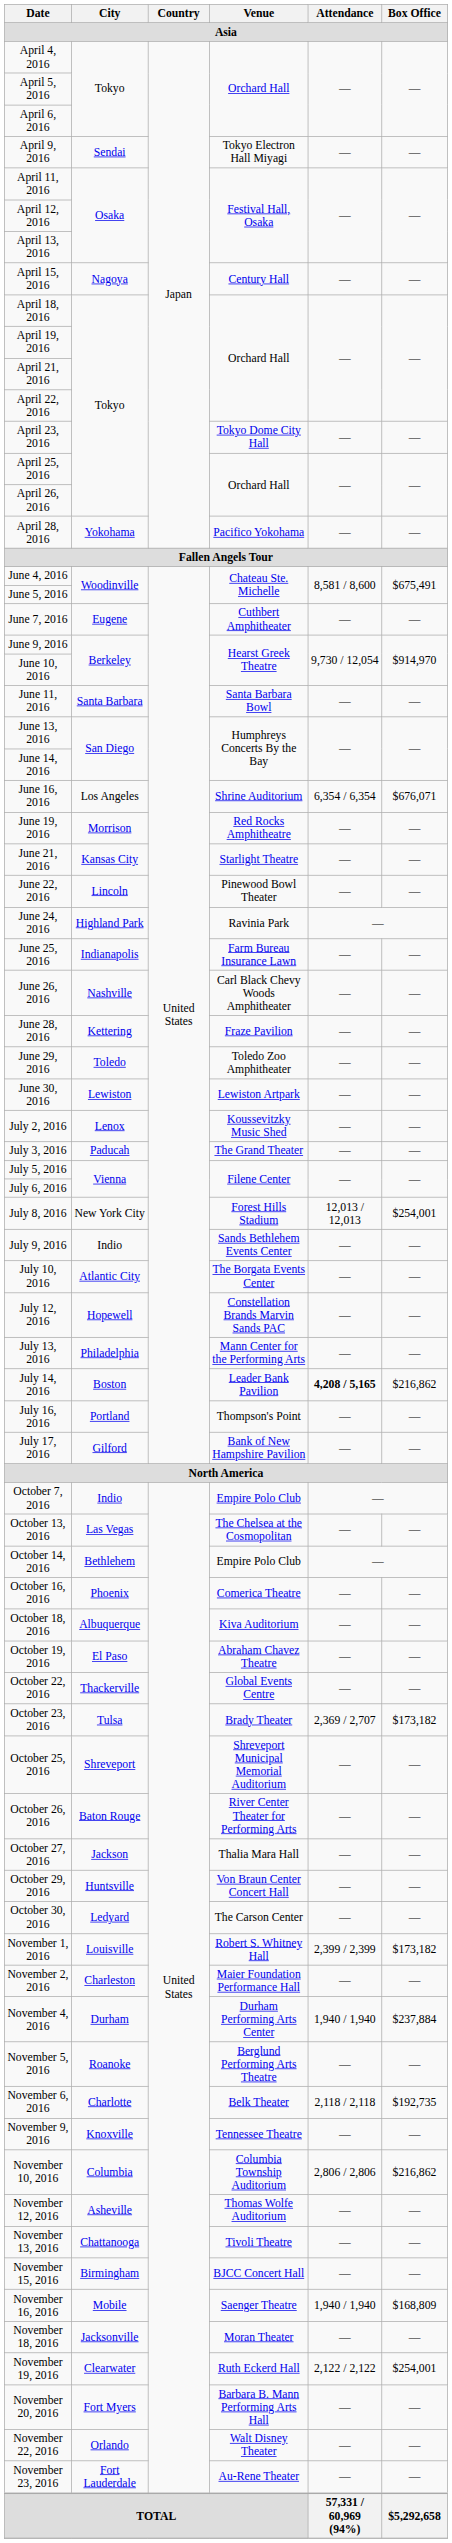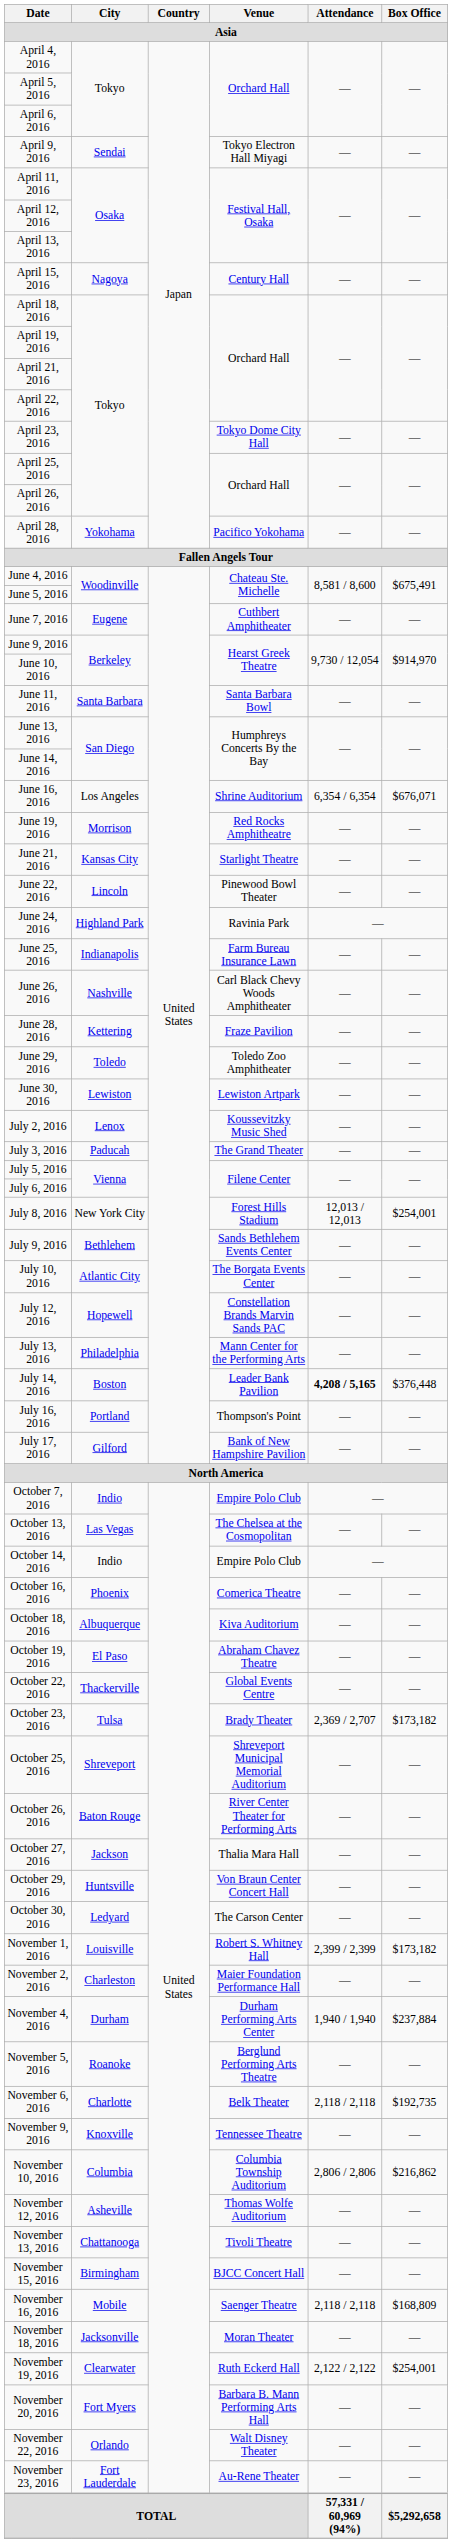 <table class="wikitable" style="text-align:center;">
 <tr>
 <th width="150">Date</th>
 <th width="150">City</th>
 <th width="150">Country</th>
 <th width="275">Venue</th>
 <th width="150">Attendance</th>
 <th width="125">Box Office</th>
 </tr>
 <tr>
 <td colspan=8 style="background:#ddd;"><strong>Asia</strong></td>
 </tr>
 <tr>
 <td>April 4, 2016</td>
 <td rowspan="3">Tokyo</td>
 <td rowspan="16">Japan</td>
 <td rowspan="3"><a href='#'>Orchard Hall</a></td>
 <td rowspan="3">—</td>
 <td rowspan="3">—</td>
 </tr>
 <tr>
 <td>April 5, 2016</td>
 </tr>
 <tr>
 <td>April 6, 2016</td>
 </tr>
 <tr>
 <td>April 9, 2016</td>
 <td><a href='#'>Sendai</a></td>
 <td>Tokyo Electron Hall Miyagi</td>
 <td>—</td>
 <td>—</td>
 </tr>
 <tr>
 <td>April 11, 2016</td>
 <td rowspan="3"><a href='#'>Osaka</a></td>
 <td rowspan="3"><a href='#'>Festival Hall, Osaka</a></td>
 <td rowspan="3">—</td>
 <td rowspan="3">—</td>
 </tr>
 <tr>
 <td>April 12, 2016</td>
 </tr>
 <tr>
 <td>April 13, 2016</td>
 </tr>
 <tr>
 <td>April 15, 2016</td>
 <td><a href='#'>Nagoya</a></td>
 <td><a href='#'>Century Hall</a></td>
 <td>—</td>
 <td>—</td>
 </tr>
 <tr>
 <td>April 18, 2016</td>
 <td rowspan="7">Tokyo</td>
 <td rowspan="4">Orchard Hall</td>
 <td rowspan="4">—</td>
 <td rowspan="4">—</td>
 </tr>
 <tr>
 <td>April 19, 2016</td>
 </tr>
 <tr>
 <td>April 21, 2016</td>
 </tr>
 <tr>
 <td>April 22, 2016</td>
 </tr>
 <tr>
 <td>April 23, 2016</td>
 <td><a href='#'>Tokyo Dome City Hall</a></td>
 <td>—</td>
 <td>—</td>
 </tr>
 <tr>
 <td>April 25, 2016</td>
 <td rowspan="2">Orchard Hall</td>
 <td rowspan="2">—</td>
 <td rowspan="2">—</td>
 </tr>
 <tr>
 <td>April 26, 2016</td>
 </tr>
 <tr>
 <td>April 28, 2016</td>
 <td><a href='#'>Yokohama</a></td>
 <td><a href='#'>Pacifico Yokohama</a></td>
 <td>—</td>
 <td>—</td>
 </tr>
 <tr>
 <td colspan=8 style="background:#ddd;"><strong>Fallen Angels Tour</strong></td>
 </tr>
 <tr>
 <td>June 4, 2016</td>
 <td rowspan="2"><a href='#'>Woodinville</a></td>
 <td rowspan="30">United States</td>
 <td rowspan="2"><a href='#'>Chateau Ste. Michelle</a></td>
 <td rowspan="2">8,581 / 8,600</td>
 <td rowspan="2">$675,491</td>
 </tr>
 <tr>
 <td>June 5, 2016</td>
 </tr>
 <tr>
 <td>June 7, 2016</td>
 <td><a href='#'>Eugene</a></td>
 <td><a href='#'>Cuthbert Amphitheater</a></td>
 <td>—</td>
 <td>—</td>
 </tr>
 <tr>
 <td>June 9, 2016</td>
 <td rowspan="2"><a href='#'>Berkeley</a></td>
 <td rowspan="2"><a href='#'>Hearst Greek Theatre</a></td>
 <td rowspan="2">9,730 / 12,054</td>
 <td rowspan="2">$914,970</td>
 </tr>
 <tr>
 <td>June 10, 2016</td>
 </tr>
 <tr>
 <td>June 11, 2016</td>
 <td><a href='#'>Santa Barbara</a></td>
 <td><a href='#'>Santa Barbara Bowl</a></td>
 <td>—</td>
 <td>—</td>
 </tr>
 <tr>
 <td>June 13, 2016</td>
 <td rowspan="2"><a href='#'>San Diego</a></td>
 <td rowspan="2">Humphreys Concerts By the Bay</td>
 <td rowspan="2">—</td>
 <td rowspan="2">—</td>
 </tr>
 <tr>
 <td>June 14, 2016</td>
 </tr>
 <tr>
 <td>June 16, 2016</td>
 <td>Los Angeles</td>
 <td><a href='#'>Shrine Auditorium</a></td>
 <td>6,354 / 6,354</td>
 <td>$676,071</td>
 </tr>
 <tr>
 <td>June 19, 2016</td>
 <td><a href='#'>Morrison</a></td>
 <td><a href='#'>Red Rocks Amphitheatre</a></td>
 <td>—</td>
 <td>—</td>
 </tr>
 <tr>
 <td>June 21, 2016</td>
 <td><a href='#'>Kansas City</a></td>
 <td><a href='#'>Starlight Theatre</a></td>
 <td>—</td>
 <td>—</td>
 </tr>
 <tr>
 <td>June 22, 2016</td>
 <td><a href='#'>Lincoln</a></td>
 <td>Pinewood Bowl Theater</td>
 <td>—</td>
 <td>—</td>
 </tr>
 <tr>
 <td>June 24, 2016</td>
 <td><a href='#'>Highland Park</a></td>
 <td>Ravinia Park</td>
 <td colspan="2">—</td>
 </tr>
 <tr>
 <td>June 25, 2016</td>
 <td><a href='#'>Indianapolis</a></td>
 <td><a href='#'>Farm Bureau Insurance Lawn</a></td>
 <td>—</td>
 <td>—</td>
 </tr>
 <tr>
 <td>June 26, 2016</td>
 <td><a href='#'>Nashville</a></td>
 <td>Carl Black Chevy Woods Amphitheater</td>
 <td>—</td>
 <td>—</td>
 </tr>
 <tr>
 <td>June 28, 2016</td>
 <td><a href='#'>Kettering</a></td>
 <td><a href='#'>Fraze Pavilion</a></td>
 <td>—</td>
 <td>—</td>
 </tr>
 <tr>
 <td>June 29, 2016</td>
 <td><a href='#'>Toledo</a></td>
 <td>Toledo Zoo Amphitheater</td>
 <td>—</td>
 <td>—</td>
 </tr>
 <tr>
 <td>June 30, 2016</td>
 <td><a href='#'>Lewiston</a></td>
 <td><a href='#'>Lewiston Artpark</a></td>
 <td>—</td>
 <td>—</td>
 </tr>
 <tr>
 <td>July 2, 2016</td>
 <td><a href='#'>Lenox</a></td>
 <td><a href='#'>Koussevitzky Music Shed</a></td>
 <td>—</td>
 <td>—</td>
 </tr>
 <tr>
 <td>July 3, 2016</td>
 <td><a href='#'>Paducah</a></td>
 <td><a href='#'>The Grand Theater</a></td>
 <td>—</td>
 <td>—</td>
 </tr>
 <tr>
 <td>July 5, 2016</td>
 <td rowspan="2"><a href='#'>Vienna</a></td>
 <td rowspan="2"><a href='#'>Filene Center</a></td>
 <td rowspan="2">—</td>
 <td rowspan="2">—</td>
 </tr>
 <tr>
 <td>July 6, 2016</td>
 </tr>
 <tr>
 <td>July 8, 2016</td>
 <td>New York City</td>
 <td><a href='#'>Forest Hills Stadium</a></td>
 <td>12,013 / 12,013</td>
 <td>$254,001</td>
 </tr>
 <tr>
 <td>July 9, 2016</td>
-<td>Indio</td>
+<td><a href='#'>Bethlehem</a></td>
 <td><a href='#'>Sands Bethlehem Events Center</a></td>
 <td>—</td>
 <td>—</td>
 </tr>
 <tr>
 <td>July 10, 2016</td>
 <td><a href='#'>Atlantic City</a></td>
 <td><a href='#'>The Borgata Events Center</a></td>
 <td>—</td>
 <td>—</td>
 </tr>
 <tr>
 <td>July 12, 2016</td>
 <td><a href='#'>Hopewell</a></td>
 <td><a href='#'>Constellation Brands Marvin Sands PAC</a></td>
 <td>—</td>
 <td>—</td>
 </tr>
 <tr>
 <td>July 13, 2016</td>
 <td><a href='#'>Philadelphia</a></td>
 <td><a href='#'>Mann Center for the Performing Arts</a></td>
 <td>—</td>
 <td>—</td>
 </tr>
 <tr>
 <td>July 14, 2016</td>
 <td><a href='#'>Boston</a></td>
 <td><a href='#'>Leader Bank Pavilion</a></td>
 <td><strong>4,208 / 5,165</strong></td>
-<td>$216,862</td>
+<td>$376,448</td>
 </tr>
 <tr>
 <td>July 16, 2016</td>
 <td><a href='#'>Portland</a></td>
 <td>Thompson's Point</td>
 <td>—</td>
 <td>—</td>
 </tr>
 <tr>
 <td>July 17, 2016</td>
 <td><a href='#'>Gilford</a></td>
 <td><a href='#'>Bank of New Hampshire Pavilion</a></td>
 <td>—</td>
 <td>—</td>
 </tr>
 <tr>
 <td colspan=8 style="background:#ddd;"><strong>North America</strong></td>
 </tr>
 <tr>
 <td>October 7, 2016</td>
 <td><a href='#'>Indio</a></td>
 <td rowspan="29">United States</td>
 <td><a href='#'>Empire Polo Club</a></td>
 <td colspan="2">—</td>
 </tr>
 <tr>
 <td>October 13, 2016</td>
 <td><a href='#'>Las Vegas</a></td>
 <td><a href='#'>The Chelsea at the Cosmopolitan</a></td>
 <td>—</td>
 <td>—</td>
 </tr>
 <tr>
 <td>October 14, 2016</td>
-<td><a href='#'>Bethlehem</a></td>
+<td>Indio</td>
 <td>Empire Polo Club</td>
 <td colspan="2">—</td>
 </tr>
 <tr>
 <td>October 16, 2016</td>
 <td><a href='#'>Phoenix</a></td>
 <td><a href='#'>Comerica Theatre</a></td>
 <td>—</td>
 <td>—</td>
 </tr>
 <tr>
 <td>October 18, 2016</td>
 <td><a href='#'>Albuquerque</a></td>
 <td><a href='#'>Kiva Auditorium</a></td>
 <td>—</td>
 <td>—</td>
 </tr>
 <tr>
 <td>October 19, 2016</td>
 <td><a href='#'>El Paso</a></td>
 <td><a href='#'>Abraham Chavez Theatre</a></td>
 <td>—</td>
 <td>—</td>
 </tr>
 <tr>
 <td>October 22, 2016</td>
 <td><a href='#'>Thackerville</a></td>
 <td><a href='#'>Global Events Centre</a></td>
 <td>—</td>
 <td>—</td>
 </tr>
 <tr>
 <td>October 23, 2016</td>
 <td><a href='#'>Tulsa</a></td>
 <td><a href='#'>Brady Theater</a></td>
 <td>2,369 / 2,707</td>
 <td>$173,182</td>
 </tr>
 <tr>
 <td>October 25, 2016</td>
 <td><a href='#'>Shreveport</a></td>
 <td><a href='#'>Shreveport Municipal Memorial Auditorium</a></td>
 <td>—</td>
 <td>—</td>
 </tr>
 <tr>
 <td>October 26, 2016</td>
 <td><a href='#'>Baton Rouge</a></td>
 <td><a href='#'>River Center Theater for Performing Arts</a></td>
 <td>—</td>
 <td>—</td>
 </tr>
 <tr>
 <td>October 27, 2016</td>
 <td><a href='#'>Jackson</a></td>
 <td>Thalia Mara Hall</td>
 <td>—</td>
 <td>—</td>
 </tr>
 <tr>
 <td>October 29, 2016</td>
 <td><a href='#'>Huntsville</a></td>
 <td><a href='#'>Von Braun Center Concert Hall</a></td>
 <td>—</td>
 <td>—</td>
 </tr>
 <tr>
 <td>October 30, 2016</td>
 <td><a href='#'>Ledyard</a></td>
 <td>The Carson Center</td>
 <td>—</td>
 <td>—</td>
 </tr>
 <tr>
 <td>November 1, 2016</td>
 <td><a href='#'>Louisville</a></td>
 <td><a href='#'>Robert S. Whitney Hall</a></td>
 <td>2,399 / 2,399</td>
 <td>$173,182</td>
 </tr>
 <tr>
 <td>November 2, 2016</td>
 <td><a href='#'>Charleston</a></td>
 <td><a href='#'>Maier Foundation Performance Hall</a></td>
 <td>—</td>
 <td>—</td>
 </tr>
 <tr>
 <td>November 4, 2016</td>
 <td><a href='#'>Durham</a></td>
 <td><a href='#'>Durham Performing Arts Center</a></td>
 <td>1,940 / 1,940</td>
 <td>$237,884</td>
 </tr>
 <tr>
 <td>November 5, 2016</td>
 <td><a href='#'>Roanoke</a></td>
 <td><a href='#'>Berglund Performing Arts Theatre</a></td>
 <td>—</td>
 <td>—</td>
 </tr>
 <tr>
 <td>November 6, 2016</td>
 <td><a href='#'>Charlotte</a></td>
 <td><a href='#'>Belk Theater</a></td>
 <td>2,118 / 2,118</td>
 <td>$192,735</td>
 </tr>
 <tr>
 <td>November 9, 2016</td>
 <td><a href='#'>Knoxville</a></td>
 <td><a href='#'>Tennessee Theatre</a></td>
 <td>—</td>
 <td>—</td>
 </tr>
 <tr>
 <td>November 10, 2016</td>
 <td><a href='#'>Columbia</a></td>
 <td><a href='#'>Columbia Township Auditorium</a></td>
 <td>2,806 / 2,806</td>
 <td>$216,862</td>
 </tr>
 <tr>
 <td>November 12, 2016</td>
 <td><a href='#'>Asheville</a></td>
 <td><a href='#'>Thomas Wolfe Auditorium</a></td>
 <td>—</td>
 <td>—</td>
 </tr>
 <tr>
 <td>November 13, 2016</td>
 <td><a href='#'>Chattanooga</a></td>
 <td><a href='#'>Tivoli Theatre</a></td>
 <td>—</td>
 <td>—</td>
 </tr>
 <tr>
 <td>November 15, 2016</td>
 <td><a href='#'>Birmingham</a></td>
 <td><a href='#'>BJCC Concert Hall</a></td>
 <td>—</td>
 <td>—</td>
 </tr>
 <tr>
 <td>November 16, 2016</td>
 <td><a href='#'>Mobile</a></td>
 <td><a href='#'>Saenger Theatre</a></td>
-<td>1,940 / 1,940</td>
+<td>2,118 / 2,118</td>
 <td>$168,809</td>
 </tr>
 <tr>
 <td>November 18, 2016</td>
 <td><a href='#'>Jacksonville</a></td>
 <td><a href='#'>Moran Theater</a></td>
 <td>—</td>
 <td>—</td>
 </tr>
 <tr>
 <td>November 19, 2016</td>
 <td><a href='#'>Clearwater</a></td>
 <td><a href='#'>Ruth Eckerd Hall</a></td>
 <td>2,122 / 2,122</td>
 <td>$254,001</td>
 </tr>
 <tr>
 <td>November 20, 2016</td>
 <td><a href='#'>Fort Myers</a></td>
 <td><a href='#'>Barbara B. Mann Performing Arts Hall</a></td>
 <td>—</td>
 <td>—</td>
 </tr>
 <tr>
 <td>November 22, 2016</td>
 <td><a href='#'>Orlando</a></td>
 <td><a href='#'>Walt Disney Theater</a></td>
 <td>—</td>
 <td>—</td>
 </tr>
 <tr>
 <td>November 23, 2016</td>
 <td><a href='#'>Fort Lauderdale</a></td>
 <td><a href='#'>Au-Rene Theater</a></td>
 <td>—</td>
 <td>—</td>
 </tr>
 <tr style="border-top:2px solid #aaaaaa">
 <th colspan="4" style="background:#ddd;">TOTAL</th>
 <th>57,331 / 60,969 <br> (94%)</th>
 <th>$5,292,658</th>
 </tr>
 <tr>
 </tr>
 </table>
